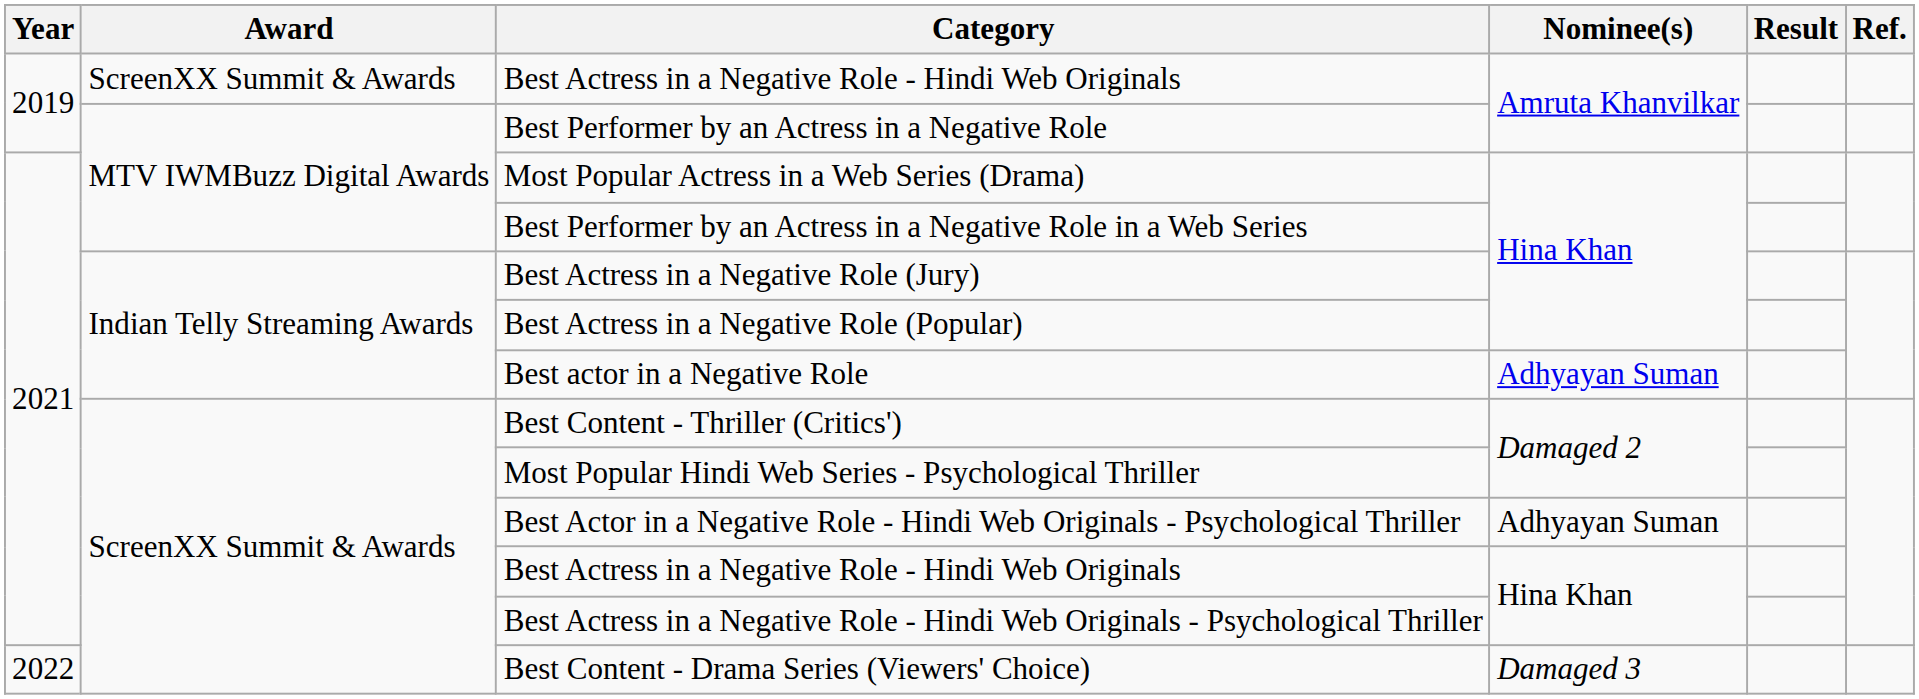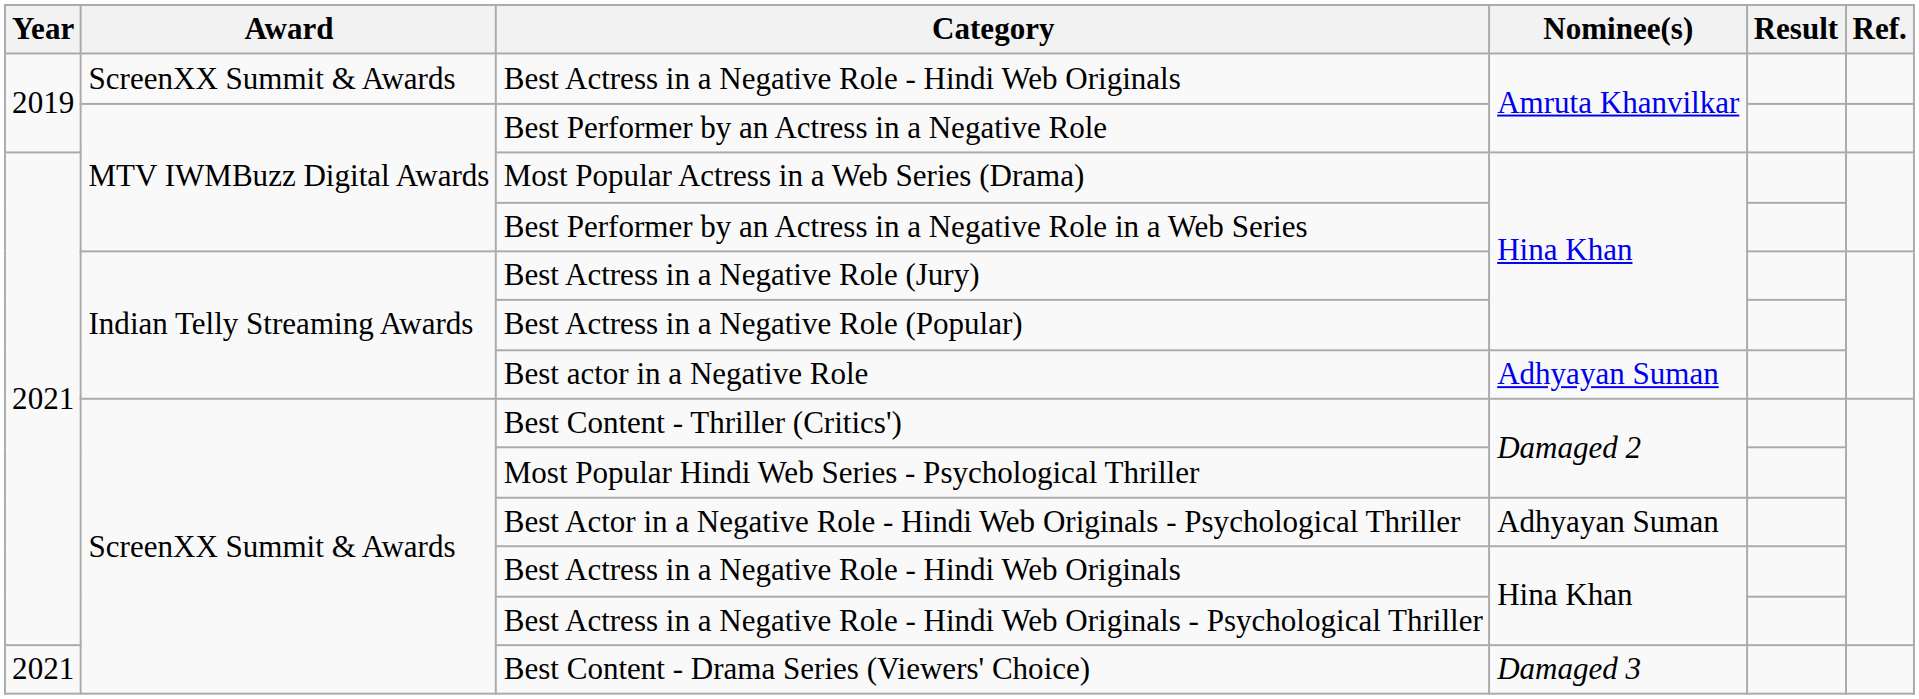 <table class="wikitable plainrowheaders sortable">
 <tr>
 <th scope="col">Year</th>
 <th scope="col">Award</th>
 <th scope="col">Category</th>
 <th scope="col">Nominee(s)</th>
 <th scope="col">Result</th>
 <th scope="col">Ref.</th>
 </tr>
 <tr>
 <td rowspan="2">2019</td>
 <td>ScreenXX Summit & Awards</td>
 <td>Best Actress in a Negative Role - Hindi Web Originals</td>
 <td rowspan="2"><a href='#'>Amruta Khanvilkar</a></td>
 <td></td>
 <td></td>
 </tr>
 <tr>
 <td rowspan="3">MTV IWMBuzz Digital Awards</td>
 <td>Best Performer by an Actress in a Negative Role</td>
 <td></td>
 <td></td>
 </tr>
 <tr>
 <td rowspan="10">2021</td>
 <td>Most Popular Actress in a Web Series (Drama)</td>
 <td rowspan="4"><a href='#'>Hina Khan</a></td>
 <td></td>
 <td rowspan="2"></td>
 </tr>
 <tr>
 <td>Best Performer by an Actress in a Negative Role in a Web Series</td>
 <td></td>
 </tr>
 <tr>
 <td rowspan="3">Indian Telly Streaming Awards</td>
 <td>Best Actress in a Negative Role (Jury)</td>
 <td></td>
 <td rowspan="3"></td>
 </tr>
 <tr>
 <td>Best Actress in a Negative Role (Popular)</td>
 <td></td>
 </tr>
 <tr>
 <td>Best actor in a Negative Role</td>
 <td><a href='#'>Adhyayan Suman</a></td>
 <td></td>
 </tr>
 <tr>
 <td rowspan="6">ScreenXX Summit & Awards</td>
 <td>Best Content - Thriller (Critics')</td>
 <td rowspan="2"><em>Damaged 2</em></td>
 <td></td>
 <td rowspan="5"></td>
 </tr>
 <tr>
 <td>Most Popular Hindi Web Series - Psychological Thriller</td>
 <td></td>
 </tr>
 <tr>
 <td>Best Actor in a Negative Role - Hindi Web Originals - Psychological Thriller</td>
 <td>Adhyayan Suman</td>
 <td></td>
 </tr>
 <tr>
 <td>Best Actress in a Negative Role - Hindi Web Originals</td>
 <td rowspan="2">Hina Khan</td>
 <td></td>
 </tr>
 <tr>
 <td>Best Actress in a Negative Role - Hindi Web Originals - Psychological Thriller</td>
 <td></td>
 </tr>
 <tr>
-<td>2022</td>
+<td>2021</td>
 <td>Best Content - Drama Series (Viewers' Choice)</td>
 <td><em>Damaged 3</em></td>
 <td></td>
 <td></td>
 </tr>
 </table>
